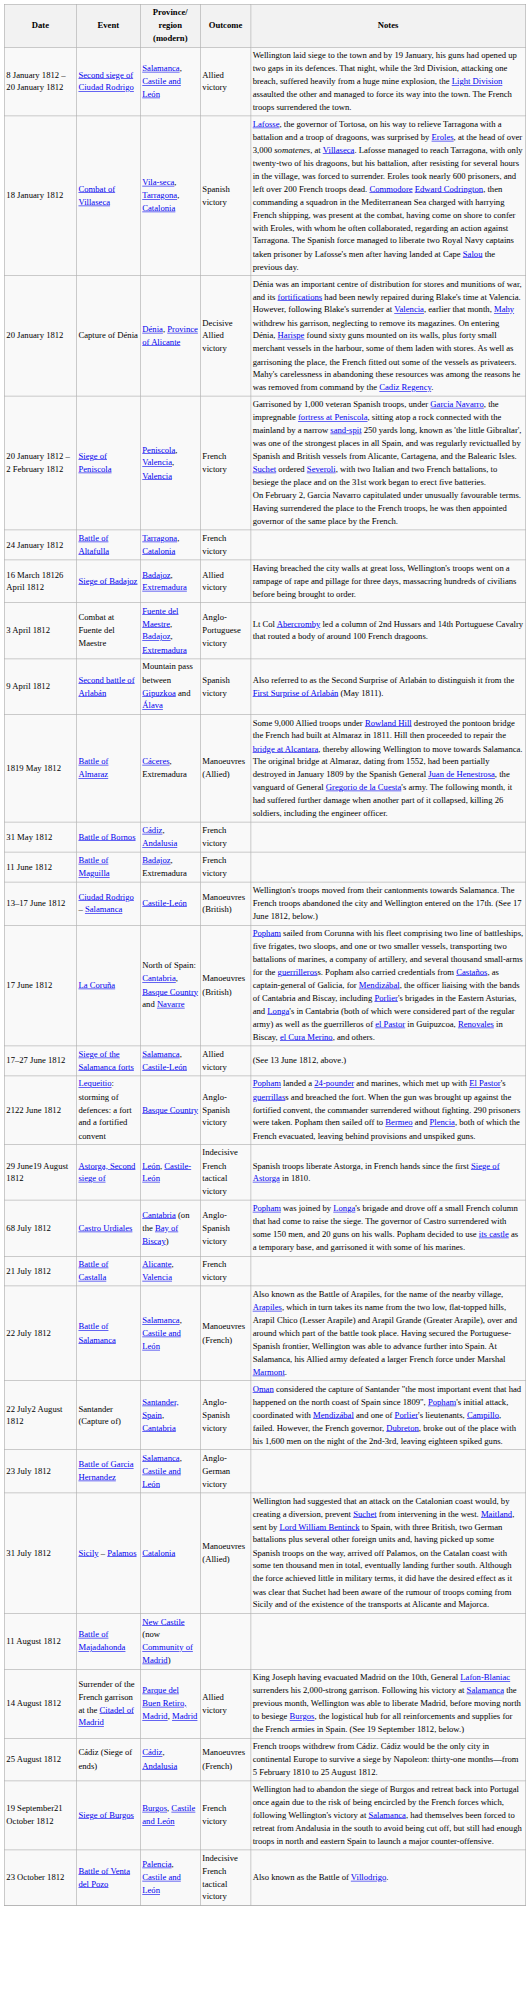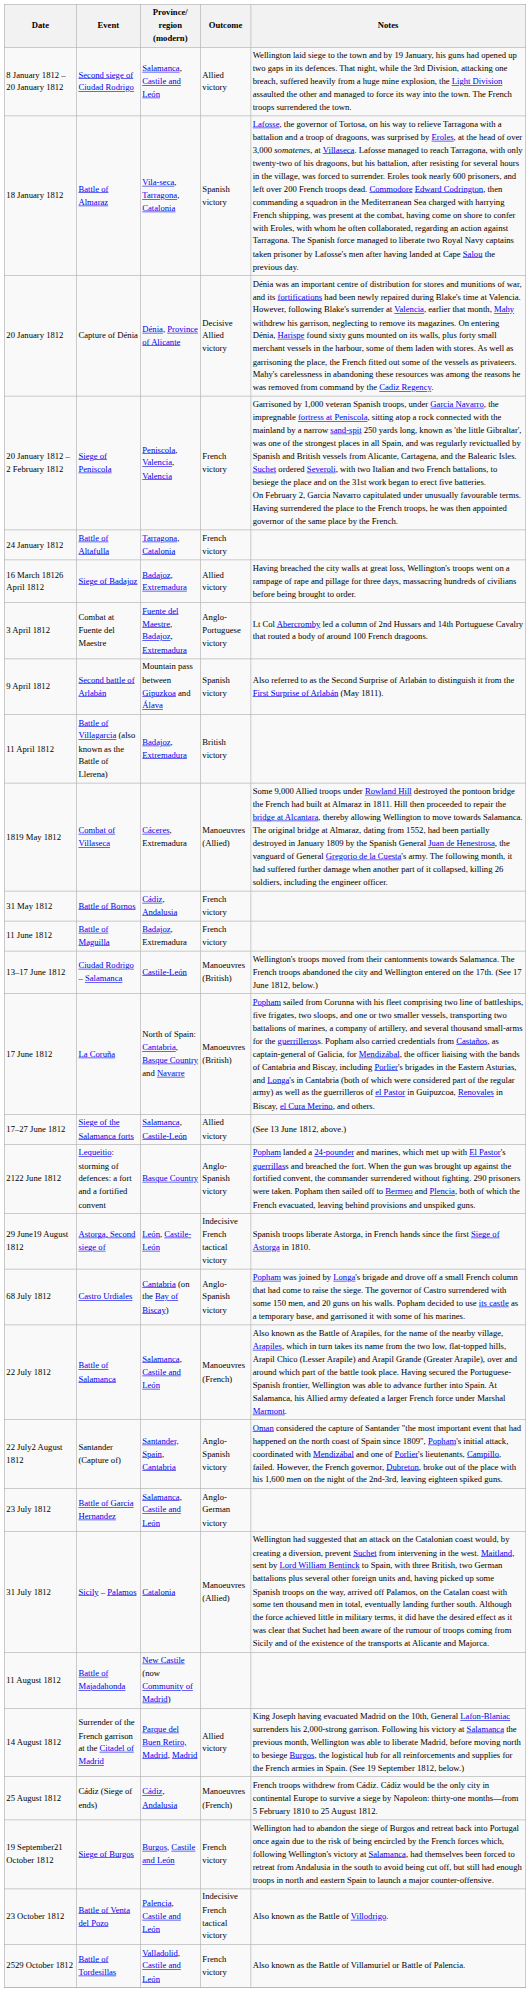 <table class="wikitable sortable" style="font-size:90%; text-align:left; line-height:150%;">
 <tr>
 <th>Date</th>
 <th>Event</th>
 <th>Province/<wbr>region (modern)</th>
 <th>Outcome</th>
 <th>Notes</th>
 </tr>
 <tr>
 <td data-sort-value="8 January 1812">8 January 1812 – 20 January 1812</td>
 <td data-sort-value="Ciudad Rodrigo 2"><a href='#'>Second siege of Ciudad Rodrigo</a></td>
 <td><a href='#'>Salamanca</a>, <a href='#'>Castile and León</a></td>
 <td>Allied victory</td>
 <td>Wellington laid siege to the town and by 19 January, his guns had opened up two gaps in its defences. That night, while the 3rd Division, attacking one breach, suffered heavily from a huge mine explosion, the <a href='#'>Light Division</a> assaulted the other and managed to force its way into the town. The French troops surrendered the town.</td>
 </tr>
 <tr>
 <td>18 January 1812</td>
-<td data-sort-value="Villaseca"><a href='#'>Combat of Villaseca</a></td>
+<td data-sort-value="Almaraz"><a href='#'>Battle of Almaraz</a></td>
 <td><a href='#'>Vila-seca</a>, <a href='#'>Tarragona</a>, <a href='#'>Catalonia</a></td>
 <td>Spanish victory</td>
 <td><a href='#'>Lafosse</a>, the governor of Tortosa, on his way to relieve Tarragona with a battalion and a troop of dragoons, was surprised by <a href='#'>Eroles</a>, at the head of over 3,000 <em>somatenes</em>, at <a href='#'>Villaseca</a>. Lafosse managed to reach Tarragona, with only twenty-two of his dragoons, but his battalion, after resisting for several hours in the village, was forced to surrender. Eroles took nearly 600 prisoners, and left over 200 French troops dead. <a href='#'>Commodore</a> <a href='#'>Edward Codrington</a>, then commanding a squadron in the Mediterranean Sea charged with harrying French shipping, was present at the combat, having come on shore to confer with Eroles, with whom he often collaborated, regarding an action against Tarragona. The Spanish force managed to liberate two Royal Navy captains taken prisoner by Lafosse's men after having landed at Cape <a href='#'>Salou</a> the previous day.</td>
 </tr>
 <tr>
 <td>20 January 1812</td>
 <td>Capture of Dénia</td>
 <td><a href='#'>Dénia</a>, <a href='#'>Province of Alicante</a></td>
 <td>Decisive Allied victory</td>
 <td>Dénia was an important centre of distribution for stores and munitions of war, and its <a href='#'>fortifications</a> had been newly repaired during Blake's time at Valencia. However, following Blake's surrender at <a href='#'>Valencia</a>, earlier that month, <a href='#'>Mahy</a> withdrew his garrison, neglecting to remove its magazines. On entering Dénia, <a href='#'>Harispe</a> found sixty guns mounted on its walls, plus forty small merchant vessels in the harbour, some of them laden with stores. As well as garrisoning the place, the French fitted out some of the vessels as privateers. Mahy's carelessness in abandoning these resources was among the reasons he was removed from command by the <a href='#'>Cadiz Regency</a>.</td>
 </tr>
 <tr>
 <td data-sort-value="20 January 1812">20 January 1812 – 2 February 1812</td>
 <td data-sort-value="Peniscola"><a href='#'>Siege of Peniscola</a></td>
 <td><a href='#'>Peniscola</a>, <a href='#'>Valencia</a>, <a href='#'>Valencia</a></td>
 <td>French victory</td>
 <td>Garrisoned by 1,000 veteran Spanish troops, under <a href='#'>Garcia Navarro</a>, the impregnable <a href='#'>fortress at Peniscola</a>, sitting atop a rock connected with the mainland by a narrow <a href='#'>sand-spit</a> 250 yards long, known as 'the little Gibraltar', was one of the strongest places in all Spain, and was regularly revictualled by Spanish and British vessels from Alicante, Cartagena, and the Balearic Isles. <a href='#'>Suchet</a> ordered <a href='#'>Severoli</a>, with two Italian and two French battalions, to besiege the place and on the 31st work began to erect five batteries.<br>On February 2, Garcia Navarro capitulated under unusually favourable terms. Having surrendered the place to the French troops, he was then appointed governor of the same place by the French.</td>
 </tr>
 <tr>
 <td>24 January 1812</td>
 <td data-sort-value="Altafulla"><a href='#'>Battle of Altafulla</a></td>
 <td><a href='#'>Tarragona</a>, <a href='#'>Catalonia</a></td>
 <td>French victory</td>
 <td></td>
 </tr>
 <tr>
 <td data-sort-value="16 March 1812">16 March 18126 April 1812</td>
 <td data-sort-value="Badajoz"><a href='#'>Siege of Badajoz</a></td>
 <td><a href='#'>Badajoz</a>, <a href='#'>Extremadura</a></td>
 <td>Allied victory</td>
 <td>Having breached the city walls at great loss, Wellington's troops went on a rampage of rape and pillage for three days, massacring hundreds of civilians before being brought to order.</td>
 </tr>
 <tr>
 <td>3 April 1812</td>
 <td>Combat at Fuente del Maestre</td>
 <td><a href='#'>Fuente del Maestre</a>, <a href='#'>Badajoz</a>, <a href='#'>Extremadura</a></td>
 <td>Anglo-Portuguese victory</td>
 <td>Lt Col <a href='#'>Abercromby</a> led a column of 2nd Hussars and 14th Portuguese Cavalry that routed a body of around 100 French dragoons.</td>
 </tr>
 <tr>
 <td>9 April 1812</td>
 <td data-sort-value="Arlabán"><a href='#'>Second battle of Arlabán</a></td>
 <td>Mountain pass between <a href='#'>Gipuzkoa</a> and <a href='#'>Álava</a></td>
 <td>Spanish victory</td>
 <td>Also referred to as the Second Surprise of Arlabán to distinguish it from the <a href='#'>First Surprise of Arlabán</a> (May 1811).</td>
 </tr>
 <tr>
+<td>11 April 1812</td>
+<td data-sort-value="Villagarcia"><a href='#'>Battle of Villagarcia</a> (also known as the Battle of Llerena)</td>
+<td><a href='#'>Badajoz</a>, <a href='#'>Extremadura</a></td>
+<td>British victory</td>
+<td></td>
+</tr>
+<tr>
 <td data-sort-value="18 May 1812">1819 May 1812</td>
-<td data-sort-value="Almaraz"><a href='#'>Battle of Almaraz</a></td>
+<td data-sort-value="Villaseca"><a href='#'>Combat of Villaseca</a></td>
 <td><a href='#'>Cáceres</a>, Extremadura</td>
 <td>Manoeuvres (Allied)</td>
 <td>Some 9,000 Allied troops under <a href='#'>Rowland Hill</a> destroyed the pontoon bridge the French had built at Almaraz in 1811. Hill then proceeded to repair the <a href='#'>bridge at Alcantara</a>, thereby allowing Wellington to move towards Salamanca. The original bridge at Almaraz, dating from 1552, had been partially destroyed in January 1809 by the Spanish General <a href='#'>Juan de Henestrosa</a>, the vanguard of General <a href='#'>Gregorio de la Cuesta</a>'s army. The following month, it had suffered further damage when another part of it collapsed, killing 26 soldiers, including the engineer officer.</td>
 </tr>
 <tr>
 <td>31 May 1812</td>
 <td data-sort-value="Bornos"><a href='#'>Battle of Bornos</a></td>
 <td><a href='#'>Cádiz</a>, <a href='#'>Andalusia</a></td>
 <td>French victory</td>
 <td></td>
 </tr>
 <tr>
 <td>11 June 1812</td>
 <td data-sort-value="Maguilla"><a href='#'>Battle of Maguilla</a></td>
 <td><a href='#'>Badajoz</a>, Extremadura</td>
 <td>French victory</td>
 <td></td>
 </tr>
 <tr>
 <td data-sort-value="13 June 1812">13–17 June 1812</td>
 <td><a href='#'>Ciudad Rodrigo</a> – <a href='#'>Salamanca</a></td>
 <td><a href='#'>Castile-León</a></td>
 <td>Manoeuvres (British)</td>
 <td>Wellington's troops moved from their cantonments towards Salamanca. The French troops abandoned the city and Wellington entered on the 17th. (See 17 June 1812, below.)</td>
 </tr>
 <tr>
 <td>17 June 1812</td>
 <td><a href='#'>La Coruña</a></td>
 <td>North of Spain: <a href='#'>Cantabria</a>, <a href='#'>Basque Country</a> and <a href='#'>Navarre</a></td>
 <td>Manoeuvres (British)</td>
 <td><a href='#'>Popham</a> sailed from Corunna with his fleet comprising two line of battleships, five frigates, two sloops, and one or two smaller vessels, transporting two battalions of marines, a company of artillery, and several thousand small-arms for the <a href='#'>guerrilleros</a>s. Popham also carried credentials from <a href='#'>Castaños</a>, as captain-general of Galicia, for <a href='#'>Mendizábal</a>, the officer liaising with the bands of Cantabria and Biscay, including <a href='#'>Porlier</a>'s brigades in the Eastern Asturias, and <a href='#'>Longa</a>'s in Cantabria (both of which were considered part of the regular army) as well as the guerrilleros of <a href='#'>el Pastor</a> in Guipuzcoa, <a href='#'>Renovales</a> in Biscay, <a href='#'>el Cura Merino</a>, and others.</td>
 </tr>
 <tr>
 <td data-sort-value="17 June 1812">17–27 June 1812</td>
 <td data-sort-value="Salamanca forts"><a href='#'>Siege of the Salamanca forts</a></td>
 <td><a href='#'>Salamanca</a>, <a href='#'>Castile-León</a></td>
 <td>Allied victory</td>
 <td>(See 13 June 1812, above.)</td>
 </tr>
 <tr>
 <td data-sort-value="21 June 1812">2122 June 1812</td>
 <td><a href='#'>Lequeitio</a>: storming of defences: a fort and a fortified convent</td>
 <td><a href='#'>Basque Country</a></td>
 <td>Anglo-Spanish victory</td>
 <td><a href='#'>Popham</a> landed a <a href='#'>24-pounder</a> and marines, which met up with <a href='#'>El Pastor</a>'s <a href='#'>guerrillas</a>s and breached the fort. When the gun was brought up against the fortified convent, the commander surrendered without fighting. 290 prisoners were taken. Popham then sailed off to <a href='#'>Bermeo</a> and <a href='#'>Plencia</a>, both of which the French evacuated, leaving behind provisions and unspiked guns.</td>
 </tr>
 <tr>
 <td data-sort-value="29 June 1812">29 June19 August 1812</td>
 <td><a href='#'>Astorga, Second siege of</a></td>
 <td><a href='#'>León</a>, <a href='#'>Castile-León</a></td>
 <td>Indecisive<br>French tactical victory</td>
 <td>Spanish troops liberate Astorga, in French hands since the first <a href='#'>Siege of Astorga</a> in 1810.</td>
 </tr>
 <tr>
 <td data-sort-value="6 July 1812">68 July 1812</td>
 <td><a href='#'>Castro Urdiales</a></td>
 <td><a href='#'>Cantabria</a> (on the <a href='#'>Bay of Biscay</a>)</td>
 <td>Anglo-Spanish victory</td>
 <td><a href='#'>Popham</a> was joined by <a href='#'>Longa</a>'s brigade and drove off a small French column that had come to raise the siege. The governor of Castro surrendered with some 150 men, and 20 guns on his walls. Popham decided to use <a href='#'>its castle</a> as a temporary base, and garrisoned it with some of his marines.</td>
-</tr>
-<tr>
-<td>21 July 1812</td>
-<td data-sort-value="Castalla"><a href='#'>Battle of Castalla</a></td>
-<td><a href='#'>Alicante</a>, <a href='#'>Valencia</a></td>
-<td>French victory</td>
-<td></td>
 </tr>
 <tr>
 <td>22 July 1812</td>
 <td data-sort-value="Salamanca"><a href='#'>Battle of Salamanca</a></td>
 <td><a href='#'>Salamanca</a>, <a href='#'>Castile and León</a></td>
 <td>Manoeuvres (French)</td>
 <td>Also known as the Battle of Arapiles, for the name of the nearby village, <a href='#'>Arapiles</a>, which in turn takes its name from the two low, flat-topped hills, Arapil Chico (Lesser Arapile) and Arapil Grande (Greater Arapile), over and around which part of the battle took place. Having secured the Portuguese-Spanish frontier, Wellington was able to advance further into Spain. At Salamanca, his Allied army defeated a larger French force under Marshal <a href='#'>Marmont</a>.</td>
 </tr>
 <tr>
 <td data-sort-value="22 July 1812">22 July2 August 1812</td>
 <td>Santander (Capture of)</td>
 <td><a href='#'>Santander, Spain</a>, <a href='#'>Cantabria</a></td>
 <td>Anglo-Spanish victory</td>
 <td><a href='#'>Oman</a> considered the capture of Santander "the most important event that had happened on the north coast of Spain since 1809", <a href='#'>Popham</a>'s initial attack, coordinated with <a href='#'>Mendizábal</a> and one of <a href='#'>Porlier</a>'s lieutenants, <a href='#'>Campillo</a>, failed. However, the French governor, <a href='#'>Dubreton</a>, broke out of the place with his 1,600 men on the night of the 2nd-3rd, leaving eighteen spiked guns.</td>
 </tr>
 <tr>
 <td>23 July 1812</td>
 <td data-sort-value="Garcia Hernandez"><a href='#'>Battle of Garcia Hernandez</a></td>
 <td><a href='#'>Salamanca</a>, <a href='#'>Castile and León</a></td>
 <td>Anglo-German victory</td>
 <td></td>
 </tr>
 <tr>
 <td>31 July 1812</td>
 <td><a href='#'>Sicily</a> – <a href='#'>Palamos</a></td>
 <td><a href='#'>Catalonia</a></td>
 <td>Manoeuvres (Allied)</td>
 <td>Wellington had suggested that an attack on the Catalonian coast would, by creating a diversion, prevent <a href='#'>Suchet</a> from intervening in the west. <a href='#'>Maitland</a>, sent by <a href='#'>Lord William Bentinck</a> to Spain, with three British, two German battalions plus several other foreign units and, having picked up some Spanish troops on the way, arrived off Palamos, on the Catalan coast with some ten thousand men in total, eventually landing further south. Although the force achieved little in military terms, it did have the desired effect as it was clear that Suchet had been aware of the rumour of troops coming from Sicily and of the existence of the transports at Alicante and Majorca.</td>
 </tr>
 <tr>
 <td>11 August 1812</td>
 <td data-sort-value="Majadahonda"><a href='#'>Battle of Majadahonda</a></td>
 <td><a href='#'>New Castile</a> (now <a href='#'>Community of Madrid</a>)</td>
 <td></td>
 <td></td>
 </tr>
 <tr>
 <td>14 August 1812</td>
 <td data-sort-value="Retiro">Surrender of the French garrison at the <a href='#'>Citadel of Madrid</a></td>
 <td><a href='#'>Parque del Buen Retiro, Madrid</a>, <a href='#'>Madrid</a></td>
 <td>Allied victory</td>
 <td>King Joseph having evacuated Madrid on the 10th, General <a href='#'>Lafon-Blaniac</a> surrenders his 2,000-strong garrison. Following his victory at <a href='#'>Salamanca</a> the previous month, Wellington was able to liberate Madrid, before moving north to besiege <a href='#'>Burgos</a>, the logistical hub for all reinforcements and supplies for the French armies in Spain. (See 19 September 1812, below.)</td>
 </tr>
 <tr>
 <td>25 August 1812</td>
 <td>Cádiz (Siege of ends)</td>
 <td><a href='#'>Cádiz</a>, <a href='#'>Andalusia</a></td>
 <td>Manoeuvres (French)</td>
 <td>French troops withdrew from Cádiz. Cádiz would be the only city in continental Europe to survive a siege by Napoleon: thirty-one months—from 5 February 1810 to 25 August 1812.</td>
 </tr>
 <tr>
 <td data-sort-value="19 September 1812">19 September21 October 1812</td>
 <td data-sort-value="Burgos"><a href='#'>Siege of Burgos</a></td>
 <td><a href='#'>Burgos</a>, <a href='#'>Castile and León</a></td>
 <td>French victory</td>
 <td>Wellington had to abandon the siege of Burgos and retreat back into Portugal once again due to the risk of being encircled by the French forces which, following Wellington's victory at <a href='#'>Salamanca</a>, had themselves been forced to retreat from Andalusia in the south to avoid being cut off, but still had enough troops in north and eastern Spain to launch a major counter-offensive.</td>
 </tr>
 <tr>
 <td>23 October 1812</td>
 <td data-sort-value="Venta del Pozo"><a href='#'>Battle of Venta del Pozo</a></td>
 <td><a href='#'>Palencia</a>, <a href='#'>Castile and León</a></td>
 <td>Indecisive<br>French tactical victory</td>
 <td>Also known as the Battle of <a href='#'>Villodrigo</a>.</td>
 </tr>
 <tr>
+<td data-sort-value="25 October 1812">2529 October 1812</td>
+<td data-sort-value="Tordesillas"><a href='#'>Battle of Tordesillas</a></td>
+<td><a href='#'>Valladolid</a>, <a href='#'>Castile and León</a></td>
+<td>French victory</td>
+<td>Also known as the Battle of Villamuriel or Battle of Palencia.</td>
+</tr>
+<tr>
 </tr>
 </table>
